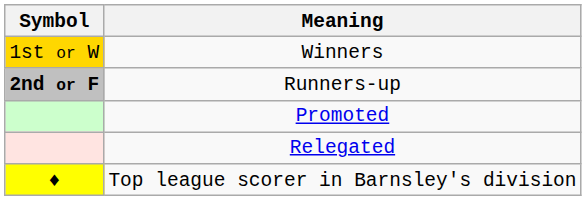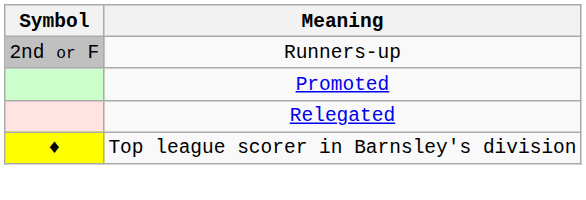 <table class="wikitable" style="text-align:center">
 <tr>
 <th scope=col>Symbol</th>
 <th scope=col>Meaning</th>
 </tr>
 <tr>
-<td style=background:gold>1st <small>or</small> W</td>
-<td>Winners</td>
-</tr>
-<tr>
-<td style=background:silver><strong>2nd <small>or</small> F</strong></td>
+<td style=background:silver>2nd <small>or</small> F</td>
 <td>Runners-up</td>
 </tr>
 <tr>
 <td style=background:#cfc></td>
 <td><a href='#'>Promoted</a></td>
 </tr>
 <tr>
 <td style=background:MistyRose></td>
 <td><a href='#'>Relegated</a></td>
 </tr>
 <tr>
 <td style=background:yellow>♦</td>
 <td>Top league scorer in Barnsley's division</td>
 </tr>
 </table>
